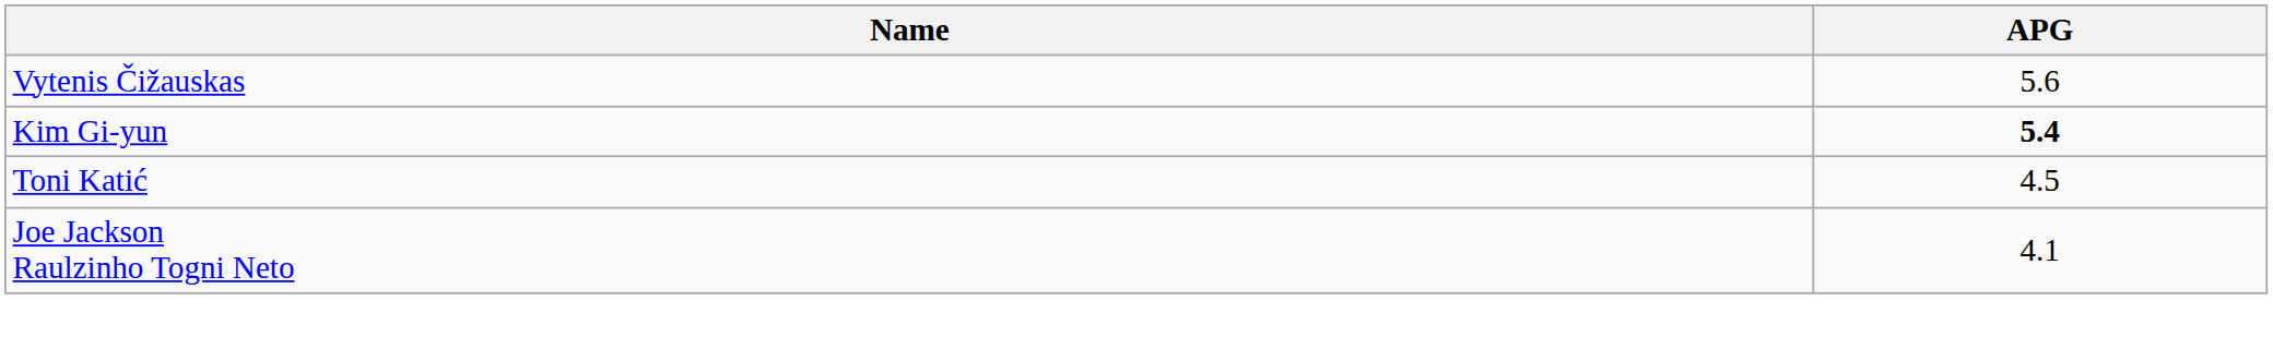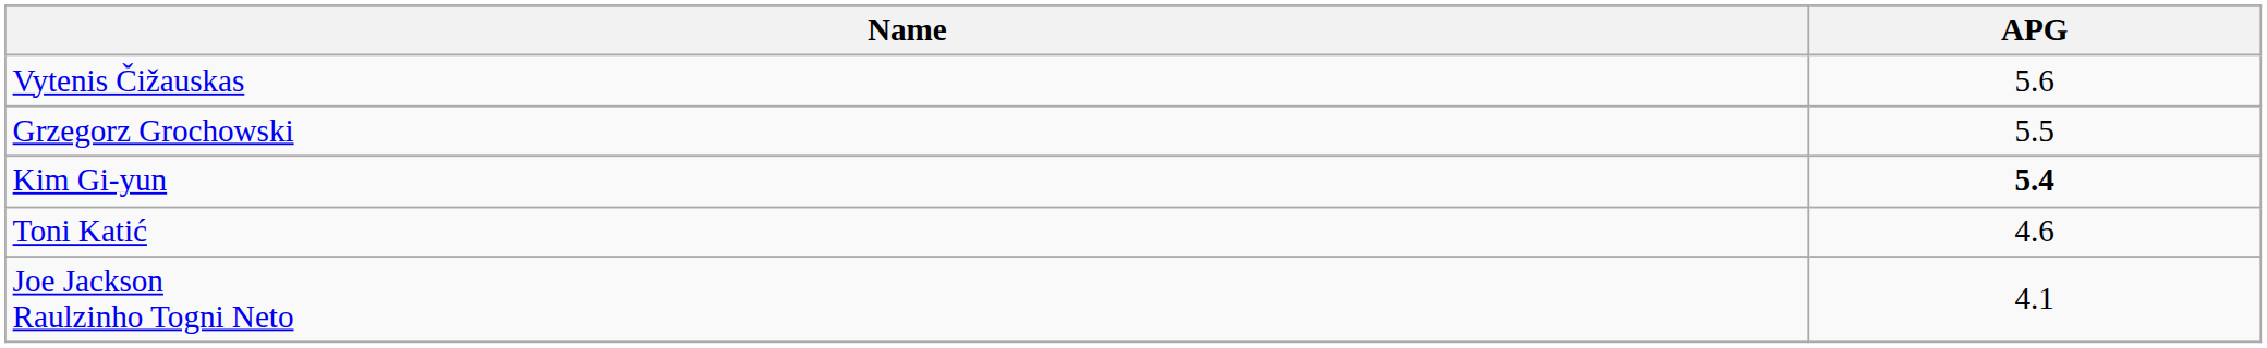 <table class=wikitable width="90%">
 <tr>
 <th width="80%">Name</th>
 <th width="20%">APG</th>
 </tr>
 <tr>
 <td> <a href='#'>Vytenis Čižauskas</a></td>
 <td align=center>5.6</td>
 </tr>
 <tr>
+<td> <a href='#'>Grzegorz Grochowski</a></td>
+<td align=center>5.5</td>
+</tr>
+<tr>
 <td> <a href='#'>Kim Gi-yun</a></td>
 <td align=center><strong>5.4</strong></td>
 </tr>
 <tr>
 <td> <a href='#'>Toni Katić</a></td>
-<td align=center>4.5</td>
+<td align=center>4.6</td>
 </tr>
 <tr>
 <td> <a href='#'>Joe Jackson</a><br> <a href='#'>Raulzinho Togni Neto</a></td>
 <td align=center>4.1</td>
 </tr>
 </table>
